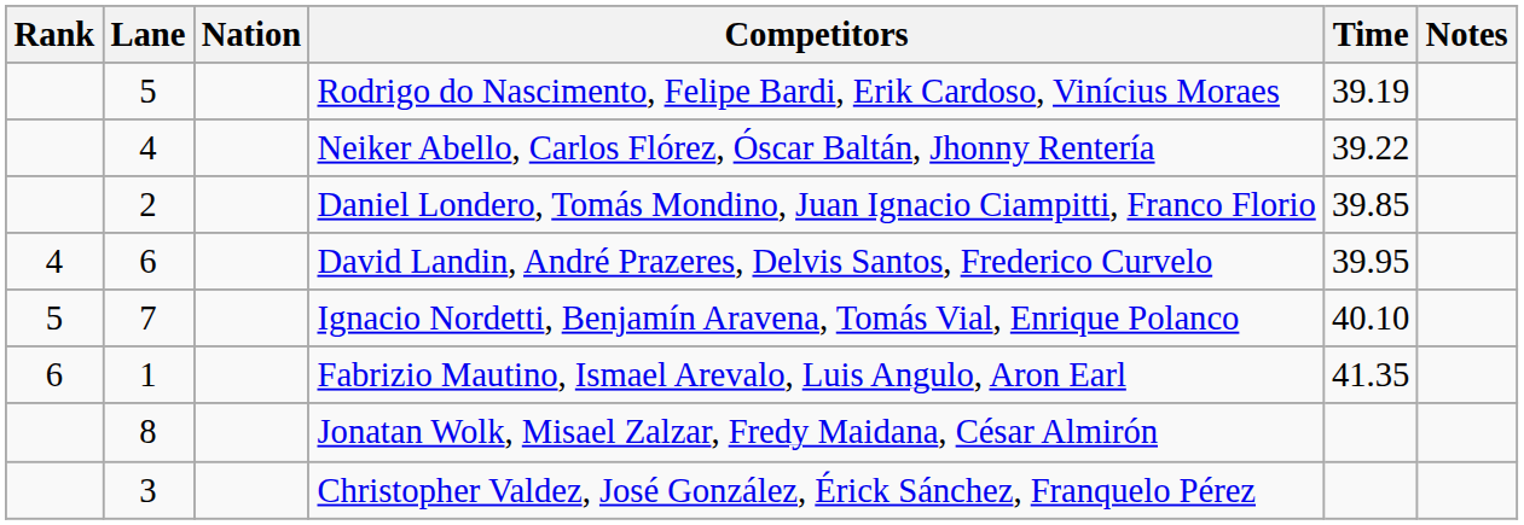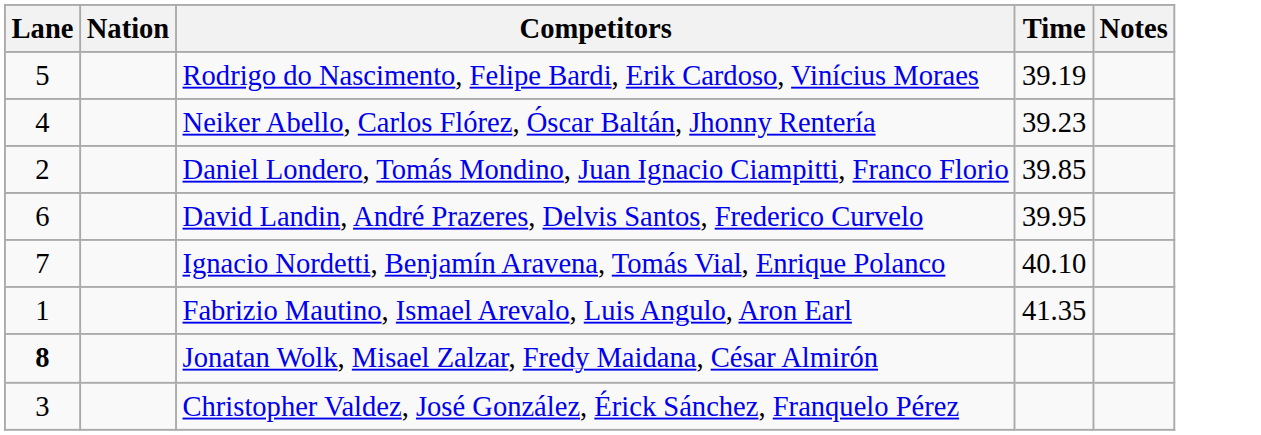 <table class="wikitable sortable" style="text-align:center; font-size:95%">
 <tr>
-<th>Rank</th>
 <th>Lane</th>
 <th>Nation</th>
 <th>Competitors</th>
 <th>Time</th>
 <th>Notes</th>
 </tr>
 <tr>
-<td></td>
 <td>5</td>
 <td align=left></td>
 <td align=left><a href='#'>Rodrigo do Nascimento</a>, <a href='#'>Felipe Bardi</a>, <a href='#'>Erik Cardoso</a>, <a href='#'>Vinícius Moraes</a></td>
 <td>39.19</td>
 <td></td>
 </tr>
 <tr>
-<td></td>
 <td>4</td>
 <td align=left></td>
 <td align=left><a href='#'>Neiker Abello</a>, <a href='#'>Carlos Flórez</a>, <a href='#'>Óscar Baltán</a>, <a href='#'>Jhonny Rentería</a></td>
-<td>39.22</td>
+<td>39.23</td>
 <td></td>
 </tr>
 <tr>
-<td></td>
 <td>2</td>
 <td align=left></td>
 <td align=left><a href='#'>Daniel Londero</a>, <a href='#'>Tomás Mondino</a>, <a href='#'>Juan Ignacio Ciampitti</a>, <a href='#'>Franco Florio</a></td>
 <td>39.85</td>
 <td></td>
 </tr>
 <tr>
-<td>4</td>
 <td>6</td>
 <td align=left></td>
 <td align=left><a href='#'>David Landin</a>, <a href='#'>André Prazeres</a>, <a href='#'>Delvis Santos</a>, <a href='#'>Frederico Curvelo</a></td>
 <td>39.95</td>
 <td></td>
 </tr>
 <tr>
-<td>5</td>
 <td>7</td>
 <td align=left></td>
 <td align=left><a href='#'>Ignacio Nordetti</a>, <a href='#'>Benjamín Aravena</a>, <a href='#'>Tomás Vial</a>, <a href='#'>Enrique Polanco</a></td>
 <td>40.10</td>
 <td></td>
 </tr>
 <tr>
-<td>6</td>
 <td>1</td>
 <td align=left></td>
 <td align=left><a href='#'>Fabrizio Mautino</a>, <a href='#'>Ismael Arevalo</a>, <a href='#'>Luis Angulo</a>, <a href='#'>Aron Earl</a></td>
 <td>41.35</td>
 <td></td>
 </tr>
 <tr>
-<td></td>
-<td>8</td>
+<td><strong>8</strong></td>
 <td align=left></td>
 <td align=left><a href='#'>Jonatan Wolk</a>, <a href='#'>Misael Zalzar</a>, <a href='#'>Fredy Maidana</a>, <a href='#'>César Almirón</a></td>
 <td></td>
 <td></td>
 </tr>
 <tr>
-<td></td>
 <td>3</td>
 <td align=left></td>
 <td align=left><a href='#'>Christopher Valdez</a>, <a href='#'>José González</a>, <a href='#'>Érick Sánchez</a>, <a href='#'>Franquelo Pérez</a></td>
 <td></td>
 <td></td>
 </tr>
 </table>
